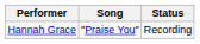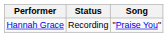 <table class="wikitable" style="font-size:85%">
 <tr>
 <th>Performer</th>
+<th>Status</th>
 <th>Song</th>
-<th>Status</th>
 </tr>
 <tr>
 <td> <a href='#'>Hannah Grace</a></td>
+<td>Recording</td>
 <td>"<a href='#'>Praise You</a>"</td>
-<td>Recording</td>
 </tr>
 </table>
